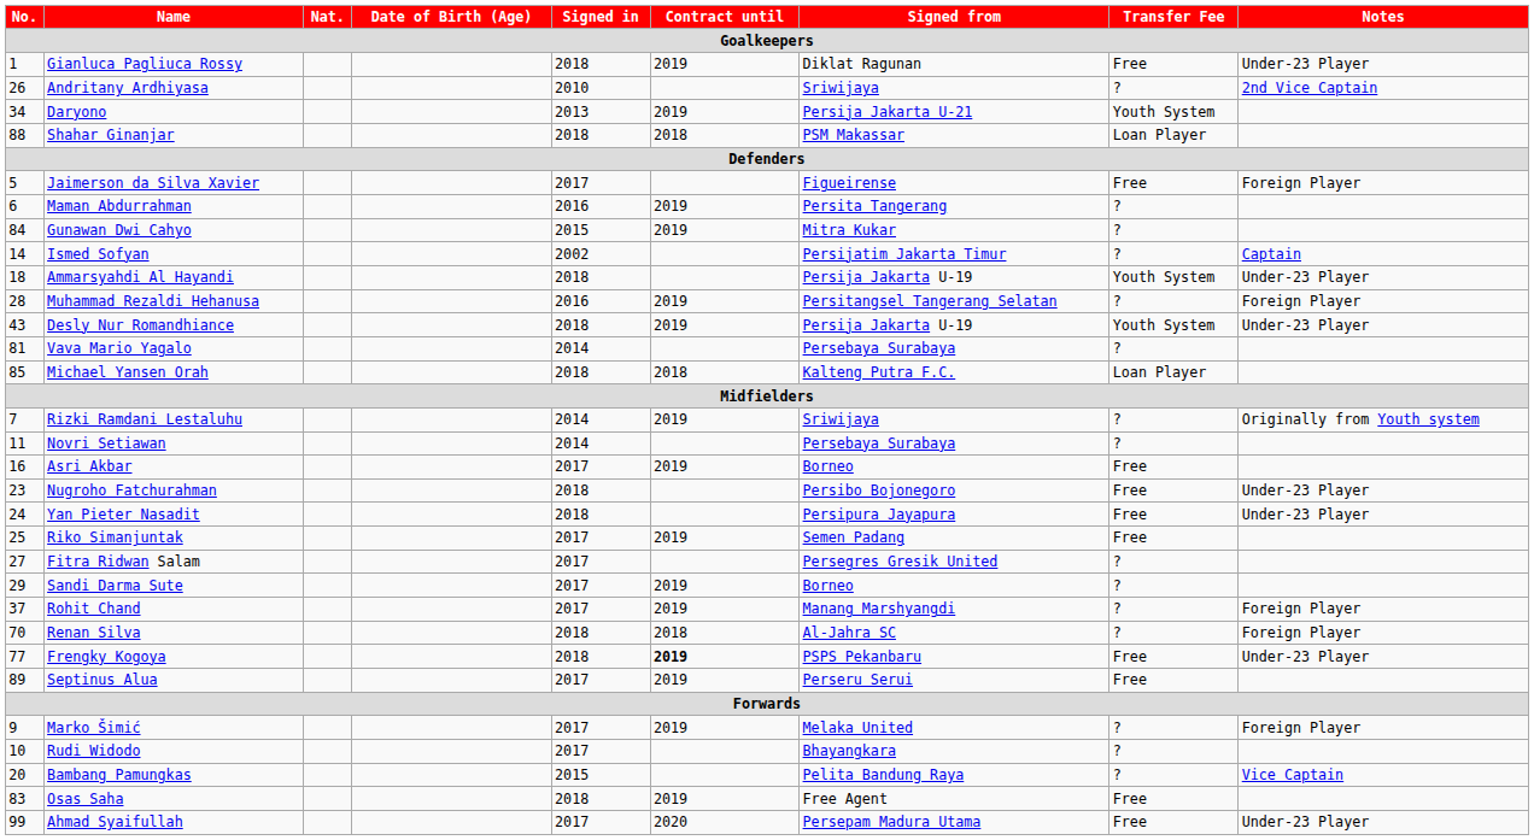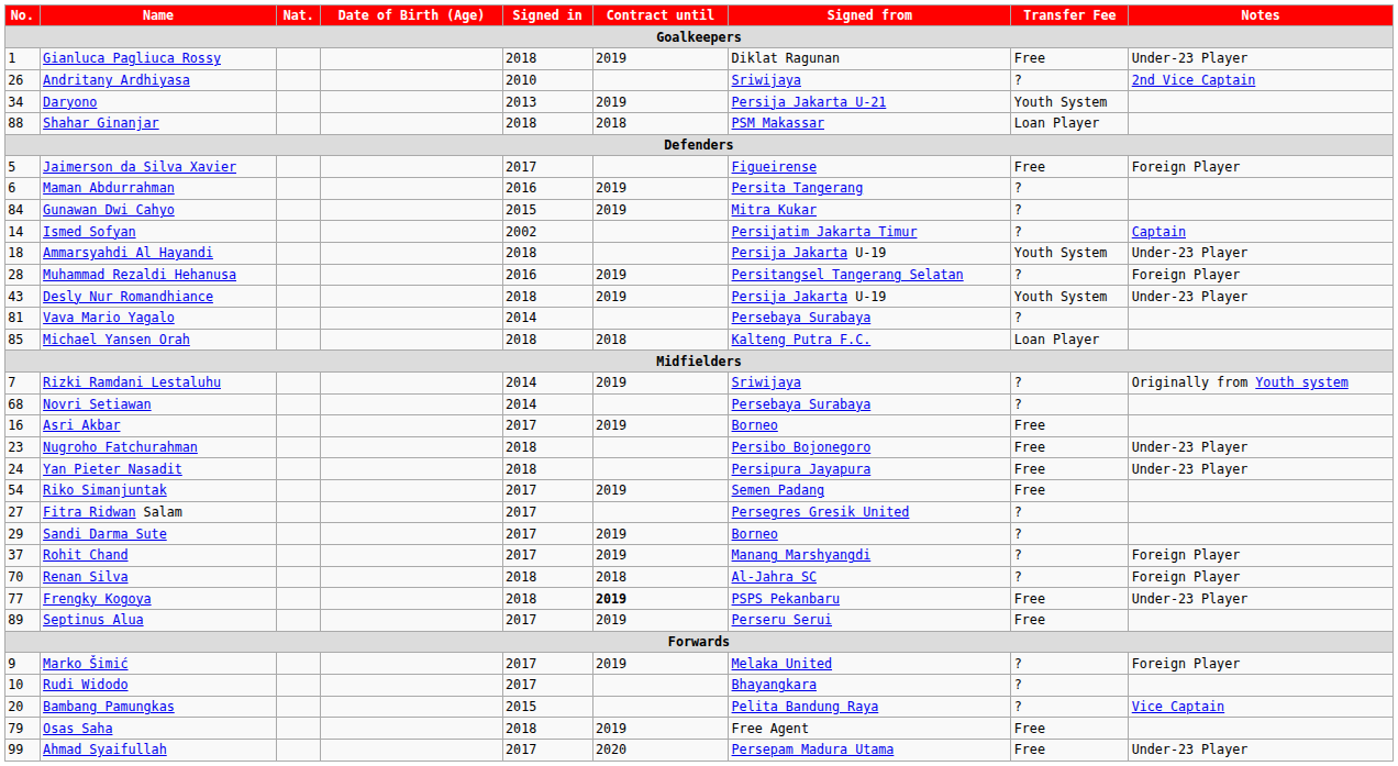 <table class="wikitable" style="text-align: left; font-size:90%" width=100%>
 <tr>
 <th style="background:red; color:white; text-align:center;">No.</th>
 <th style="background:red; color:white; text-align:center;">Name</th>
 <th style="background:red; color:white; text-align:center;">Nat.</th>
 <th style="background:red; color:white; text-align:center;">Date of Birth (Age)</th>
 <th style="background:red; color:white; text-align:center;">Signed in</th>
 <th style="background:red; color:white; text-align:center;">Contract until</th>
 <th style="background:red; color:white; text-align:center;">Signed from</th>
 <th style="background:red; color:white; text-align:center;">Transfer Fee</th>
 <th style="background:red; color:white; text-align:center;">Notes</th>
 </tr>
 <tr>
 <th colspan="9" style="background:#dcdcdc; text-align:center;">Goalkeepers</th>
 </tr>
 <tr>
 <td>1</td>
 <td><a href='#'>Gianluca Pagliuca Rossy</a></td>
 <td></td>
 <td></td>
 <td>2018</td>
 <td>2019</td>
 <td> Diklat Ragunan</td>
 <td>Free</td>
 <td>Under-23 Player</td>
 </tr>
 <tr>
 <td>26</td>
 <td><a href='#'>Andritany Ardhiyasa</a></td>
 <td></td>
 <td></td>
 <td>2010</td>
 <td></td>
 <td> <a href='#'>Sriwijaya</a></td>
 <td>?</td>
 <td><a href='#'>2nd Vice Captain</a></td>
 </tr>
 <tr>
 <td>34</td>
 <td><a href='#'>Daryono</a></td>
 <td></td>
 <td></td>
 <td>2013</td>
 <td>2019</td>
 <td> <a href='#'>Persija Jakarta U-21</a></td>
 <td>Youth System</td>
 <td></td>
 </tr>
 <tr>
 <td>88</td>
 <td><a href='#'>Shahar Ginanjar</a></td>
 <td></td>
 <td></td>
 <td>2018</td>
 <td>2018</td>
 <td> <a href='#'>PSM Makassar</a></td>
 <td>Loan Player</td>
 <td></td>
 </tr>
 <tr>
 <th colspan="9" style="background:#dcdcdc; text-align:center;">Defenders</th>
 </tr>
 <tr>
 <td>5</td>
 <td><a href='#'>Jaimerson da Silva Xavier</a></td>
 <td></td>
 <td></td>
 <td>2017</td>
 <td></td>
 <td> <a href='#'>Figueirense</a></td>
 <td>Free</td>
 <td>Foreign Player</td>
 </tr>
 <tr>
 <td>6</td>
 <td><a href='#'>Maman Abdurrahman</a></td>
 <td></td>
 <td></td>
 <td>2016</td>
 <td>2019</td>
 <td> <a href='#'>Persita Tangerang</a></td>
 <td>?</td>
 <td></td>
 </tr>
 <tr>
 <td>84</td>
 <td><a href='#'>Gunawan Dwi Cahyo</a></td>
 <td></td>
 <td></td>
 <td>2015</td>
 <td>2019</td>
 <td> <a href='#'>Mitra Kukar</a></td>
 <td>?</td>
 <td></td>
 </tr>
 <tr>
 </tr>
 <tr>
 <td>14</td>
 <td><a href='#'>Ismed Sofyan</a></td>
 <td></td>
 <td></td>
 <td>2002</td>
 <td></td>
 <td> <a href='#'>Persijatim Jakarta Timur</a></td>
 <td>?</td>
 <td><a href='#'>Captain</a></td>
 </tr>
 <tr>
 <td>18</td>
 <td><a href='#'>Ammarsyahdi Al Hayandi</a></td>
 <td></td>
 <td></td>
 <td>2018</td>
 <td></td>
 <td> <a href='#'>Persija Jakarta</a> U-19</td>
 <td>Youth System</td>
 <td>Under-23 Player</td>
 </tr>
 <tr>
 <td>28</td>
 <td><a href='#'>Muhammad Rezaldi Hehanusa</a></td>
 <td></td>
 <td></td>
 <td>2016</td>
 <td>2019</td>
 <td> <a href='#'>Persitangsel Tangerang Selatan</a></td>
 <td>?</td>
 <td>Foreign Player</td>
 </tr>
 <tr>
 <td>43</td>
 <td><a href='#'>Desly Nur Romandhiance</a></td>
 <td></td>
 <td></td>
 <td>2018</td>
 <td>2019</td>
 <td> <a href='#'>Persija Jakarta</a> U-19</td>
 <td>Youth System</td>
 <td>Under-23 Player</td>
 </tr>
 <tr>
 <td>81</td>
 <td><a href='#'>Vava Mario Yagalo</a></td>
 <td></td>
 <td></td>
 <td>2014</td>
 <td></td>
 <td> <a href='#'>Persebaya Surabaya</a></td>
 <td>?</td>
 <td></td>
 </tr>
 <tr>
 <td>85</td>
 <td><a href='#'>Michael Yansen Orah</a></td>
 <td></td>
 <td></td>
 <td>2018</td>
 <td>2018</td>
 <td> <a href='#'>Kalteng Putra F.C.</a></td>
 <td>Loan Player</td>
 <td></td>
 </tr>
 <tr>
 <th colspan="9" style="background:#dcdcdc; text-align:center;">Midfielders</th>
 </tr>
 <tr>
 <td>7</td>
 <td><a href='#'>Rizki Ramdani Lestaluhu</a></td>
 <td></td>
 <td></td>
 <td>2014</td>
 <td>2019</td>
 <td> <a href='#'>Sriwijaya</a></td>
 <td>?</td>
 <td>Originally from <a href='#'>Youth system</a></td>
 </tr>
 <tr>
-<td>11</td>
+<td>68</td>
 <td><a href='#'>Novri Setiawan</a></td>
 <td></td>
 <td></td>
 <td>2014</td>
 <td></td>
 <td> <a href='#'>Persebaya Surabaya</a></td>
 <td>?</td>
 <td></td>
 </tr>
 <tr>
 <td>16</td>
 <td><a href='#'>Asri Akbar</a></td>
 <td></td>
 <td></td>
 <td>2017</td>
 <td>2019</td>
 <td> <a href='#'>Borneo</a></td>
 <td>Free</td>
 <td></td>
 </tr>
 <tr>
 <td>23</td>
 <td><a href='#'>Nugroho Fatchurahman</a></td>
 <td></td>
 <td></td>
 <td>2018</td>
 <td></td>
 <td> <a href='#'>Persibo Bojonegoro</a></td>
 <td>Free</td>
 <td>Under-23 Player</td>
 </tr>
 <tr>
 <td>24</td>
 <td><a href='#'>Yan Pieter Nasadit</a></td>
 <td></td>
 <td></td>
 <td>2018</td>
 <td></td>
 <td> <a href='#'>Persipura Jayapura</a></td>
 <td>Free</td>
 <td>Under-23 Player</td>
 </tr>
 <tr>
-<td>25</td>
+<td>54</td>
 <td><a href='#'>Riko Simanjuntak</a></td>
 <td></td>
 <td></td>
 <td>2017</td>
 <td>2019</td>
 <td> <a href='#'>Semen Padang</a></td>
 <td>Free</td>
 <td></td>
 </tr>
 <tr>
 <td>27</td>
 <td><a href='#'>Fitra Ridwan</a> Salam</td>
 <td></td>
 <td></td>
 <td>2017</td>
 <td></td>
 <td> <a href='#'>Persegres Gresik United</a></td>
 <td>?</td>
 <td></td>
 </tr>
 <tr>
 <td>29</td>
 <td><a href='#'>Sandi Darma Sute</a></td>
 <td></td>
 <td></td>
 <td>2017</td>
 <td>2019</td>
 <td> <a href='#'>Borneo</a></td>
 <td>?</td>
 <td></td>
 </tr>
 <tr>
 <td>37</td>
 <td><a href='#'>Rohit Chand</a></td>
 <td></td>
 <td></td>
 <td>2017</td>
 <td>2019</td>
 <td> <a href='#'>Manang Marshyangdi</a></td>
 <td>?</td>
 <td>Foreign Player</td>
 </tr>
 <tr>
 <td>70</td>
 <td><a href='#'>Renan Silva</a></td>
 <td></td>
 <td></td>
 <td>2018</td>
 <td>2018</td>
 <td> <a href='#'>Al-Jahra SC</a></td>
 <td>?</td>
 <td>Foreign Player</td>
 </tr>
 <tr>
 <td>77</td>
 <td><a href='#'>Frengky Kogoya</a></td>
 <td></td>
 <td></td>
 <td>2018</td>
 <td><strong>2019</strong></td>
 <td> <a href='#'>PSPS Pekanbaru</a></td>
 <td>Free</td>
 <td>Under-23 Player</td>
 </tr>
 <tr>
 <td>89</td>
 <td><a href='#'>Septinus Alua</a></td>
 <td></td>
 <td></td>
 <td>2017</td>
 <td>2019</td>
 <td> <a href='#'>Perseru Serui</a></td>
 <td>Free</td>
 <td></td>
 </tr>
 <tr>
 <th colspan="9" style="background:#dcdcdc; text-align:center;">Forwards</th>
 </tr>
 <tr>
 <td>9</td>
 <td><a href='#'>Marko Šimić</a></td>
 <td></td>
 <td></td>
 <td>2017</td>
 <td>2019</td>
 <td> <a href='#'>Melaka United</a></td>
 <td>?</td>
 <td>Foreign Player</td>
 </tr>
 <tr>
 <td>10</td>
 <td><a href='#'>Rudi Widodo</a></td>
 <td></td>
 <td></td>
 <td>2017</td>
 <td></td>
 <td> <a href='#'>Bhayangkara</a></td>
 <td>?</td>
 <td></td>
 </tr>
 <tr>
 <td>20</td>
 <td><a href='#'>Bambang Pamungkas</a></td>
 <td></td>
 <td></td>
 <td>2015</td>
 <td></td>
 <td> <a href='#'>Pelita Bandung Raya</a></td>
 <td>?</td>
 <td><a href='#'>Vice Captain</a></td>
 </tr>
 <tr>
-<td>83</td>
+<td>79</td>
 <td><a href='#'>Osas Saha</a></td>
 <td></td>
 <td></td>
 <td>2018</td>
 <td>2019</td>
 <td>Free Agent</td>
 <td>Free</td>
 <td></td>
 </tr>
 <tr>
 <td>99</td>
 <td><a href='#'>Ahmad Syaifullah</a></td>
 <td></td>
 <td></td>
 <td>2017</td>
 <td>2020</td>
 <td> <a href='#'>Persepam Madura Utama</a></td>
 <td>Free</td>
 <td>Under-23 Player</td>
 </tr>
 </table>
